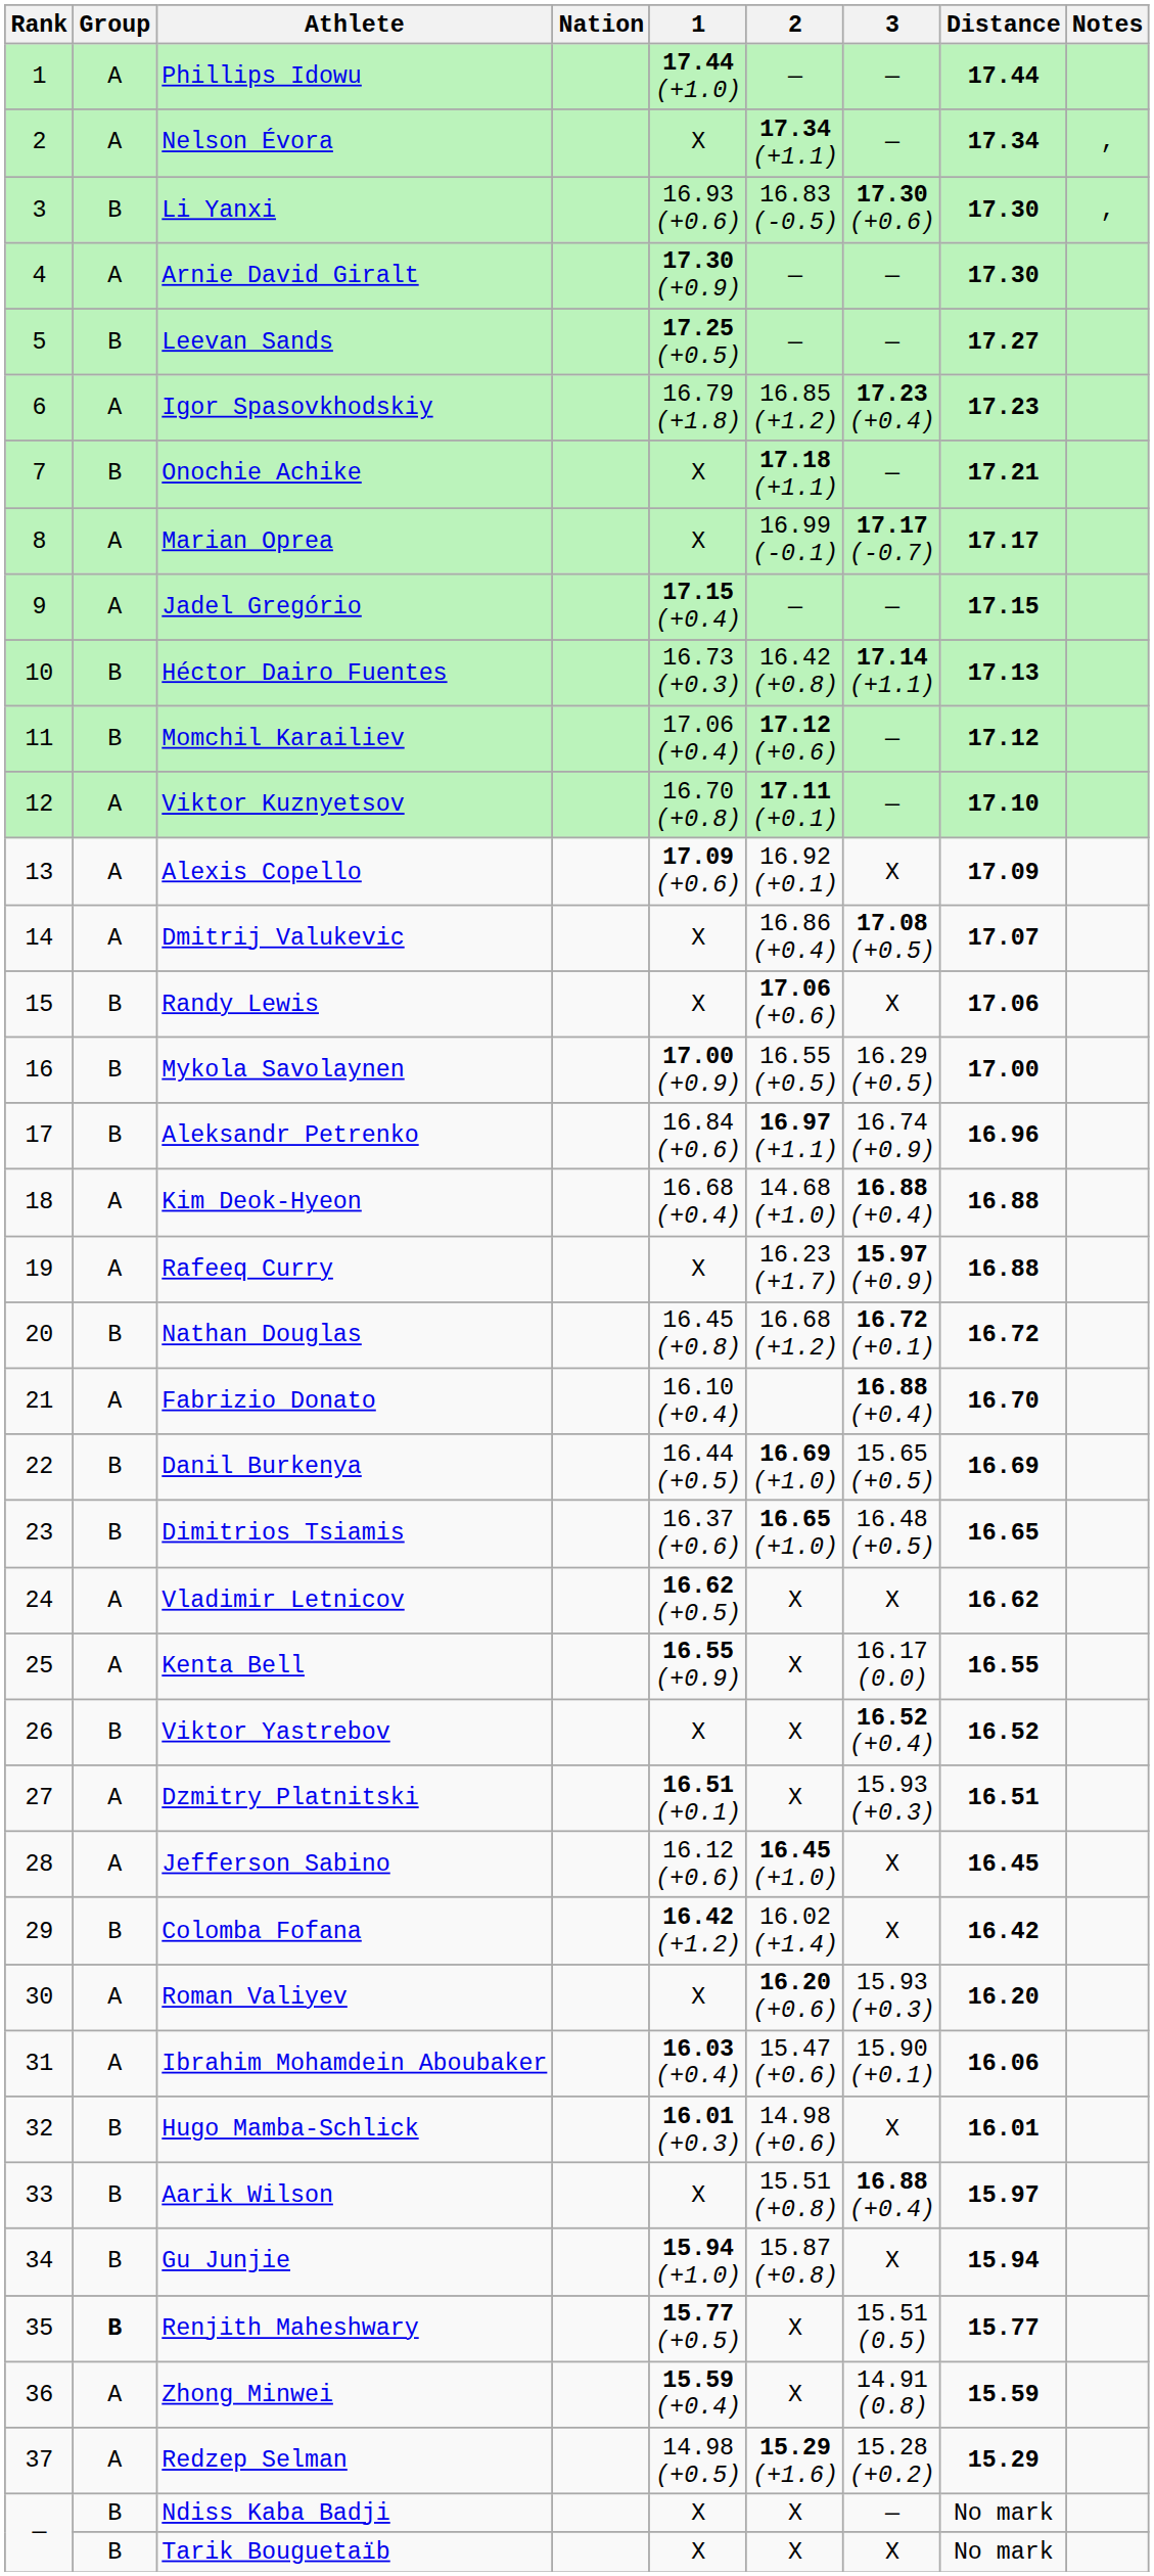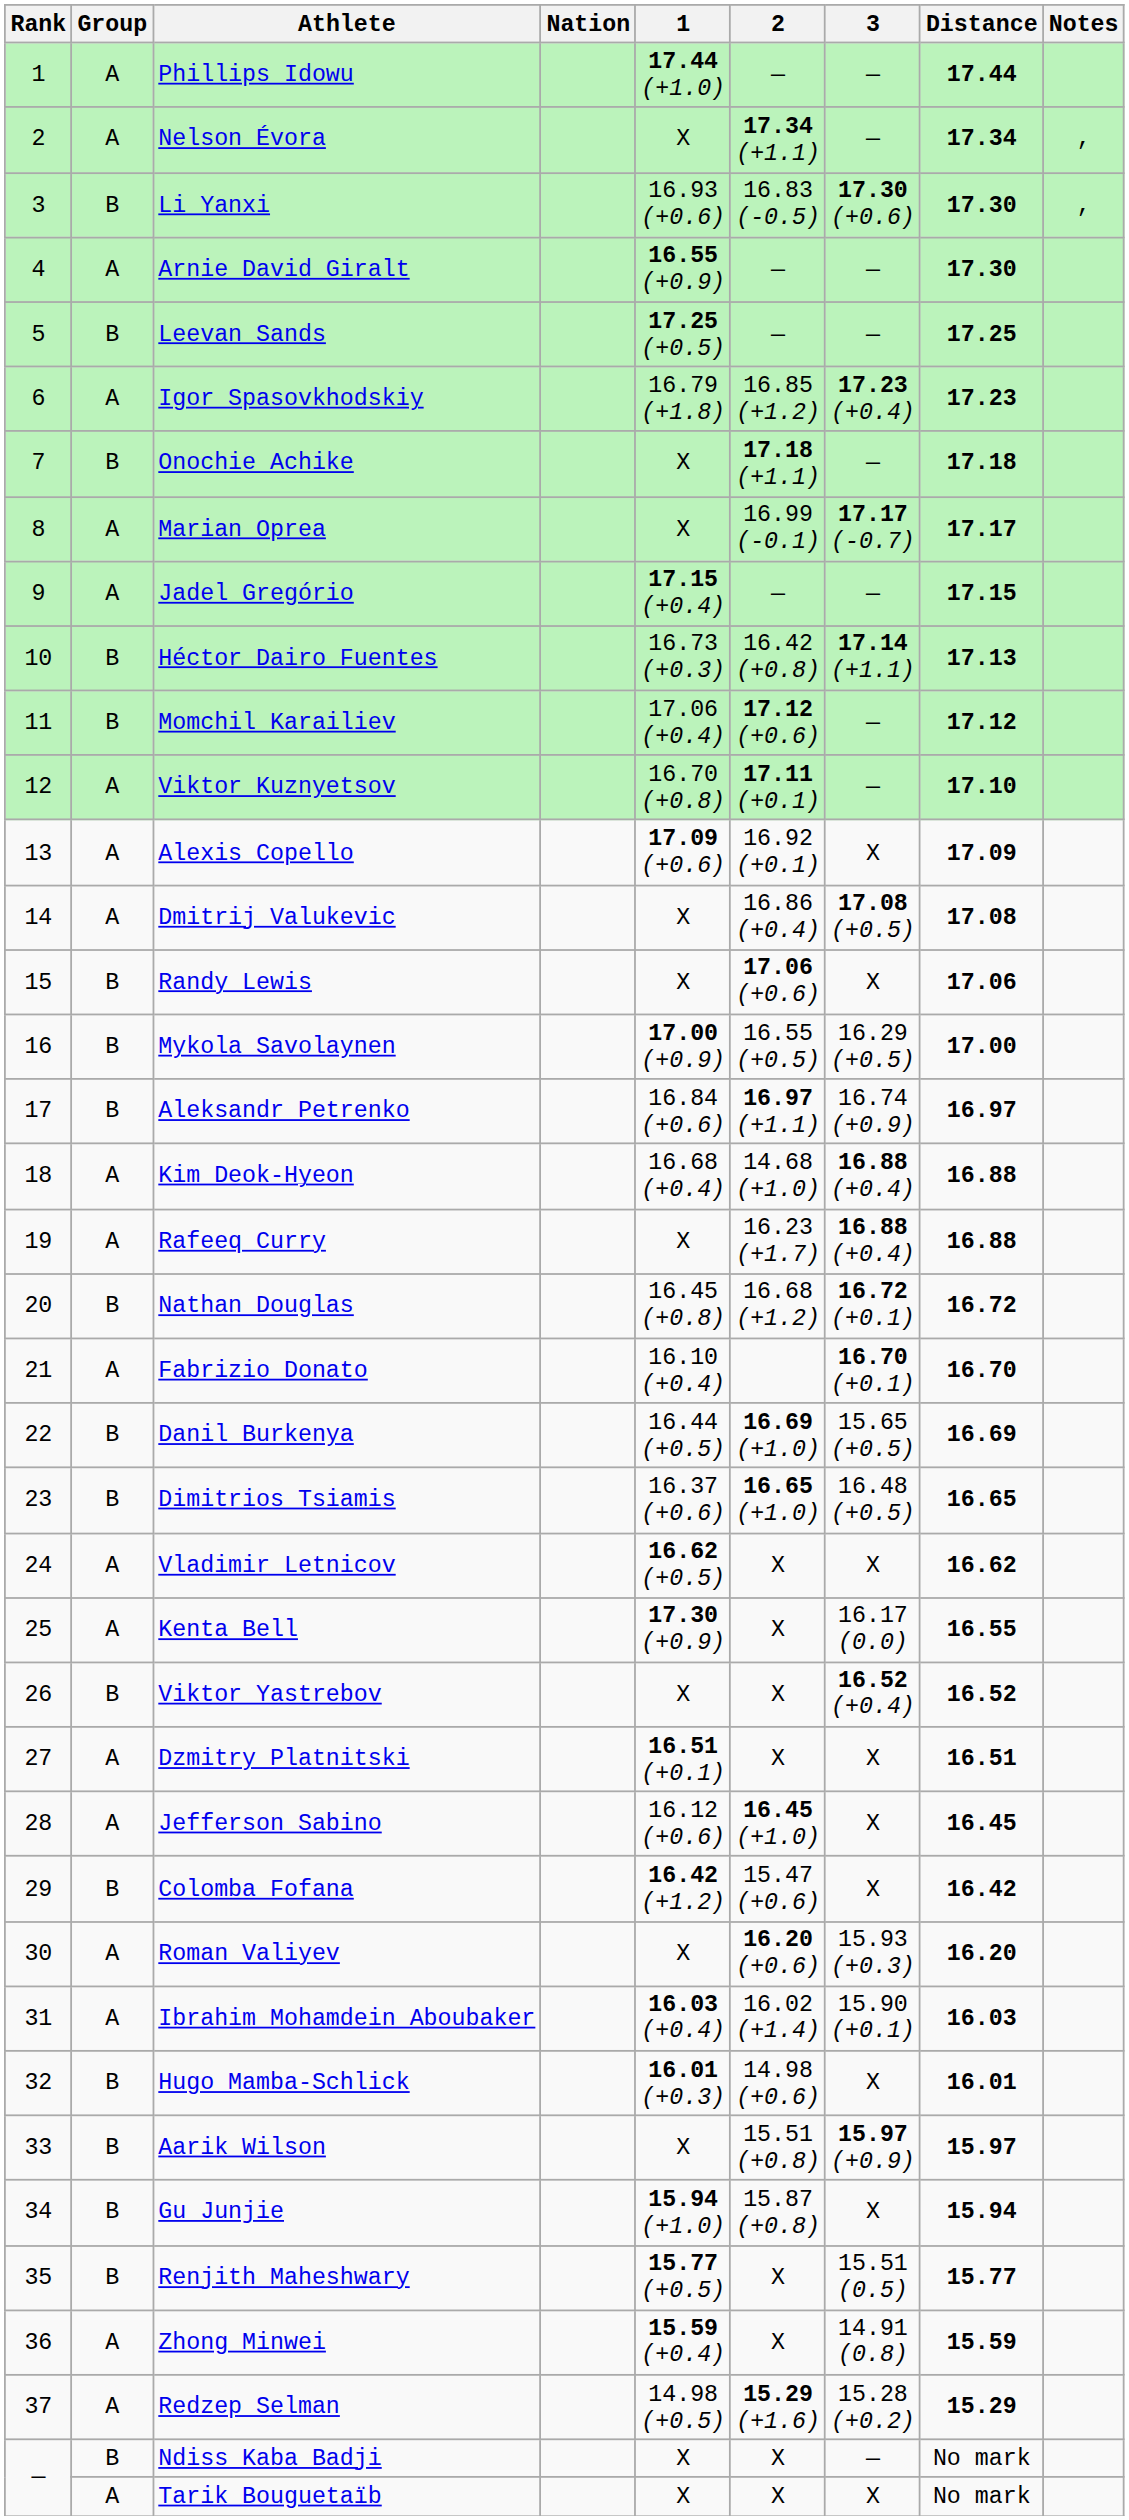 <table class="wikitable sortable" style="text-align:center">
 <tr>
 <th>Rank</th>
 <th>Group</th>
 <th>Athlete</th>
 <th>Nation</th>
 <th>1</th>
 <th>2</th>
 <th>3</th>
 <th>Distance</th>
 <th>Notes</th>
 </tr>
 <tr bgcolor=bbf3bb>
 <td>1</td>
 <td>A</td>
 <td align="left"><a href='#'>Phillips Idowu</a></td>
 <td align="left"></td>
 <td><strong>17.44</strong> <br><em>(+1.0)</em></td>
 <td data-sort-value=1.00>—</td>
 <td data-sort-value=1.00>—</td>
 <td><strong>17.44</strong></td>
 <td></td>
 </tr>
 <tr bgcolor=bbf3bb>
 <td>2</td>
 <td>A</td>
 <td align="left"><a href='#'>Nelson Évora</a></td>
 <td align="left"></td>
 <td data-sort-value=1.00>X</td>
 <td><strong>17.34</strong> <br><em>(+1.1)</em></td>
 <td data-sort-value=1.00>—</td>
 <td><strong>17.34</strong></td>
 <td>, </td>
 </tr>
 <tr bgcolor=bbf3bb>
 <td>3</td>
 <td>B</td>
 <td align="left"><a href='#'>Li Yanxi</a></td>
 <td align="left"></td>
 <td>16.93 <br><em>(+0.6)</em></td>
 <td>16.83<br><em>(-0.5)</em></td>
 <td><strong>17.30</strong> <br><em>(+0.6)</em></td>
 <td><strong>17.30</strong></td>
 <td>, </td>
 </tr>
 <tr bgcolor=bbf3bb>
 <td>4</td>
 <td>A</td>
 <td align="left"><a href='#'>Arnie David Giralt</a></td>
 <td align="left"></td>
-<td><strong>17.30</strong> <br><em>(+0.9)</em></td>
+<td><strong>16.55</strong> <br><em>(+0.9)</em></td>
 <td data-sort-value=1.00>—</td>
 <td data-sort-value=1.00>—</td>
 <td><strong>17.30</strong></td>
 <td></td>
 </tr>
 <tr bgcolor=bbf3bb>
 <td>5</td>
 <td>B</td>
 <td align="left"><a href='#'>Leevan Sands</a></td>
 <td align="left"></td>
 <td><strong>17.25</strong> <br><em>(+0.5)</em></td>
 <td data-sort-value=1.00>—</td>
 <td data-sort-value=1.00>—</td>
-<td><strong>17.27</strong></td>
+<td><strong>17.25</strong></td>
 <td></td>
 </tr>
 <tr bgcolor=bbf3bb>
 <td>6</td>
 <td>A</td>
 <td align="left"><a href='#'>Igor Spasovkhodskiy</a></td>
 <td align="left"></td>
 <td>16.79 <br><em>(+1.8)</em></td>
 <td>16.85<br><em>(+1.2)</em></td>
 <td><strong>17.23</strong> <br><em>(+0.4)</em></td>
 <td><strong>17.23</strong></td>
 <td></td>
 </tr>
 <tr bgcolor=bbf3bb>
 <td>7</td>
 <td>B</td>
 <td align="left"><a href='#'>Onochie Achike</a></td>
 <td align="left"></td>
 <td data-sort-value=1.00>X</td>
 <td><strong>17.18</strong> <br><em>(+1.1)</em></td>
 <td data-sort-value=1.00>—</td>
-<td><strong>17.21</strong></td>
+<td><strong>17.18</strong></td>
 <td></td>
 </tr>
 <tr bgcolor=bbf3bb>
 <td>8</td>
 <td>A</td>
 <td align="left"><a href='#'>Marian Oprea</a></td>
 <td align="left"></td>
 <td data-sort-value=1.00>X</td>
 <td>16.99<br><em>(-0.1)</em></td>
 <td><strong>17.17</strong> <br><em>(-0.7)</em></td>
 <td><strong>17.17</strong></td>
 <td></td>
 </tr>
 <tr bgcolor=bbf3bb>
 <td>9</td>
 <td>A</td>
 <td align="left"><a href='#'>Jadel Gregório</a></td>
 <td align="left"></td>
 <td><strong>17.15</strong> <br><em>(+0.4)</em></td>
 <td data-sort-value=1.00>—</td>
 <td data-sort-value=1.00>—</td>
 <td><strong>17.15</strong></td>
 <td></td>
 </tr>
 <tr bgcolor=bbf3bb>
 <td>10</td>
 <td>B</td>
 <td align="left"><a href='#'>Héctor Dairo Fuentes</a></td>
 <td align="left"></td>
 <td>16.73 <br><em>(+0.3)</em></td>
 <td>16.42<br><em>(+0.8)</em></td>
 <td><strong>17.14</strong> <br><em>(+1.1)</em></td>
 <td><strong>17.13</strong></td>
 <td></td>
 </tr>
 <tr bgcolor=bbf3bb>
 <td>11</td>
 <td>B</td>
 <td align="left"><a href='#'>Momchil Karailiev</a></td>
 <td align="left"></td>
 <td>17.06 <br><em>(+0.4)</em></td>
 <td><strong>17.12</strong><br><em>(+0.6)</em></td>
 <td data-sort-value=1.00>—</td>
 <td><strong>17.12</strong></td>
 <td></td>
 </tr>
 <tr bgcolor=bbf3bb>
 <td>12</td>
 <td>A</td>
 <td align="left"><a href='#'>Viktor Kuznyetsov</a></td>
 <td align="left"></td>
 <td>16.70 <br><em>(+0.8)</em></td>
 <td><strong>17.11</strong><br><em>(+0.1)</em></td>
 <td data-sort-value=1.00>—</td>
 <td><strong>17.10</strong></td>
 <td></td>
 </tr>
 <tr>
 <td>13</td>
 <td>A</td>
 <td align="left"><a href='#'>Alexis Copello</a></td>
 <td align="left"></td>
 <td><strong>17.09</strong> <br><em>(+0.6)</em></td>
 <td>16.92 <br><em>(+0.1)</em></td>
 <td data-sort-value=1.00>X</td>
 <td><strong>17.09</strong></td>
 <td></td>
 </tr>
 <tr>
 <td>14</td>
 <td>A</td>
 <td align="left"><a href='#'>Dmitrij Valukevic</a></td>
 <td align="left"></td>
 <td data-sort-value=1.00>X</td>
 <td>16.86<br><em>(+0.4)</em></td>
 <td><strong>17.08</strong> <br><em>(+0.5)</em></td>
-<td><strong>17.07</strong></td>
+<td><strong>17.08</strong></td>
 <td></td>
 </tr>
 <tr>
 <td>15</td>
 <td>B</td>
 <td align="left"><a href='#'>Randy Lewis</a></td>
 <td align="left"></td>
 <td data-sort-value=1.00>X</td>
 <td><strong>17.06</strong><br><em>(+0.6)</em></td>
 <td data-sort-value=1.00>X</td>
 <td><strong>17.06</strong></td>
 <td></td>
 </tr>
 <tr>
 <td>16</td>
 <td>B</td>
 <td align="left"><a href='#'>Mykola Savolaynen</a></td>
 <td align="left"></td>
 <td><strong>17.00</strong> <br><em>(+0.9)</em></td>
 <td>16.55<br><em>(+0.5)</em></td>
 <td>16.29<br><em>(+0.5)</em></td>
 <td><strong>17.00</strong></td>
 <td></td>
 </tr>
 <tr>
 <td>17</td>
 <td>B</td>
 <td align="left"><a href='#'>Aleksandr Petrenko</a></td>
 <td align="left"></td>
 <td>16.84 <br><em>(+0.6)</em></td>
 <td><strong>16.97</strong><br><em>(+1.1)</em></td>
 <td>16.74<br><em>(+0.9)</em></td>
-<td><strong>16.96</strong></td>
+<td><strong>16.97</strong></td>
 <td></td>
 </tr>
 <tr>
 <td>18</td>
 <td>A</td>
 <td align="left"><a href='#'>Kim Deok-Hyeon</a></td>
 <td align="left"></td>
 <td>16.68 <br><em>(+0.4)</em></td>
 <td>14.68<br><em>(+1.0)</em></td>
 <td><strong>16.88</strong><br><em>(+0.4)</em></td>
 <td><strong>16.88</strong></td>
 <td></td>
 </tr>
 <tr>
 <td>19</td>
 <td>A</td>
 <td align="left"><a href='#'>Rafeeq Curry</a></td>
 <td align="left"></td>
 <td data-sort-value=1.00>X</td>
 <td>16.23<br><em>(+1.7)</em></td>
-<td><strong>15.97</strong> <br><em>(+0.9)</em></td>
+<td><strong>16.88</strong> <br><em>(+0.4)</em></td>
 <td><strong>16.88</strong></td>
 <td></td>
 </tr>
 <tr>
 <td>20</td>
 <td>B</td>
 <td align="left"><a href='#'>Nathan Douglas</a></td>
 <td align="left"></td>
 <td>16.45 <br><em>(+0.8)</em></td>
 <td>16.68<br><em>(+1.2)</em></td>
 <td><strong>16.72</strong><br><em>(+0.1)</em></td>
 <td><strong>16.72</strong></td>
 <td></td>
 </tr>
 <tr>
 <td>21</td>
 <td>A</td>
 <td align="left"><a href='#'>Fabrizio Donato</a></td>
 <td align="left"></td>
 <td>16.10 <br><em>(+0.4)</em></td>
 <td></td>
-<td><strong>16.88</strong> <br><em>(+0.4)</em></td>
+<td><strong>16.70</strong><br><em>(+0.1)</em></td>
 <td><strong>16.70</strong></td>
 <td></td>
 </tr>
 <tr>
 <td>22</td>
 <td>B</td>
 <td align="left"><a href='#'>Danil Burkenya</a></td>
 <td align="left"></td>
 <td>16.44 <br><em>(+0.5)</em></td>
 <td><strong>16.69</strong><br><em>(+1.0)</em></td>
 <td>15.65<br><em>(+0.5)</em></td>
 <td><strong>16.69</strong></td>
 <td></td>
 </tr>
 <tr>
 <td>23</td>
 <td>B</td>
 <td align="left"><a href='#'>Dimitrios Tsiamis</a></td>
 <td align="left"></td>
 <td>16.37 <br><em>(+0.6)</em></td>
 <td><strong>16.65</strong><br><em>(+1.0)</em></td>
 <td>16.48<br><em>(+0.5)</em></td>
 <td><strong>16.65</strong></td>
 <td></td>
 </tr>
 <tr>
 <td>24</td>
 <td>A</td>
 <td align="left"><a href='#'>Vladimir Letnicov</a></td>
 <td align="left"></td>
 <td><strong>16.62</strong> <br><em>(+0.5)</em></td>
 <td data-sort-value=1.00>X</td>
 <td data-sort-value=1.00>X</td>
 <td><strong>16.62</strong></td>
 <td></td>
 </tr>
 <tr>
 <td>25</td>
 <td>A</td>
 <td align="left"><a href='#'>Kenta Bell</a></td>
 <td align="left"></td>
-<td><strong>16.55</strong> <br><em>(+0.9)</em></td>
+<td><strong>17.30</strong> <br><em>(+0.9)</em></td>
 <td data-sort-value=1.00>X</td>
 <td>16.17<br><em>(0.0)</em></td>
 <td><strong>16.55</strong></td>
 <td></td>
 </tr>
 <tr>
 <td>26</td>
 <td>B</td>
 <td align="left"><a href='#'>Viktor Yastrebov</a></td>
 <td align="left"></td>
 <td data-sort-value=1.00>X</td>
 <td data-sort-value=1.00>X</td>
 <td><strong>16.52</strong> <br><em>(+0.4)</em></td>
 <td><strong>16.52</strong></td>
 <td></td>
 </tr>
 <tr>
 <td>27</td>
 <td>A</td>
 <td align="left"><a href='#'>Dzmitry Platnitski</a></td>
 <td align="left"></td>
 <td><strong>16.51</strong> <br><em>(+0.1)</em></td>
 <td data-sort-value=1.00>X</td>
-<td>15.93 <br><em>(+0.3)</em></td>
+<td data-sort-value=1.00>X</td>
 <td><strong>16.51</strong></td>
 <td></td>
 </tr>
 <tr>
 <td>28</td>
 <td>A</td>
 <td align="left"><a href='#'>Jefferson Sabino</a></td>
 <td align="left"></td>
 <td>16.12 <br><em>(+0.6)</em></td>
 <td><strong>16.45</strong> <br><em>(+1.0)</em></td>
 <td data-sort-value=1.00>X</td>
 <td><strong>16.45</strong></td>
 <td></td>
 </tr>
 <tr>
 <td>29</td>
 <td>B</td>
 <td align="left"><a href='#'>Colomba Fofana</a></td>
 <td align="left"></td>
 <td><strong>16.42</strong> <br><em>(+1.2)</em></td>
-<td>16.02 <br><em>(+1.4)</em></td>
+<td>15.47<br><em>(+0.6)</em></td>
 <td data-sort-value=1.00>X</td>
 <td><strong>16.42</strong></td>
 <td></td>
 </tr>
 <tr>
 <td>30</td>
 <td>A</td>
 <td align="left"><a href='#'>Roman Valiyev</a></td>
 <td align="left"></td>
 <td data-sort-value=1.00>X</td>
 <td><strong>16.20</strong><br><em>(+0.6)</em></td>
 <td>15.93 <br><em>(+0.3)</em></td>
 <td><strong>16.20</strong></td>
 <td></td>
 </tr>
 <tr>
 <td>31</td>
 <td>A</td>
 <td align="left"><a href='#'>Ibrahim Mohamdein Aboubaker</a></td>
 <td align="left"></td>
 <td><strong>16.03</strong> <br><em>(+0.4)</em></td>
-<td>15.47<br><em>(+0.6)</em></td>
+<td>16.02 <br><em>(+1.4)</em></td>
 <td>15.90<br><em>(+0.1)</em></td>
-<td><strong>16.06</strong></td>
+<td><strong>16.03</strong></td>
 <td></td>
 </tr>
 <tr>
 <td>32</td>
 <td>B</td>
 <td align="left"><a href='#'>Hugo Mamba-Schlick</a></td>
 <td align="left"></td>
 <td><strong>16.01</strong> <br><em>(+0.3)</em></td>
 <td>14.98<br><em>(+0.6)</em></td>
 <td data-sort-value=1.00>X</td>
 <td><strong>16.01</strong></td>
 <td></td>
 </tr>
 <tr>
 <td>33</td>
 <td>B</td>
 <td align="left"><a href='#'>Aarik Wilson</a></td>
 <td align="left"></td>
 <td data-sort-value=1.00>X</td>
 <td>15.51<br><em>(+0.8)</em></td>
-<td><strong>16.88</strong> <br><em>(+0.4)</em></td>
+<td><strong>15.97</strong> <br><em>(+0.9)</em></td>
 <td><strong>15.97</strong></td>
 <td></td>
 </tr>
 <tr>
 <td>34</td>
 <td>B</td>
 <td align="left"><a href='#'>Gu Junjie</a></td>
 <td align="left"></td>
 <td><strong>15.94</strong> <br><em>(+1.0)</em></td>
 <td>15.87<br><em>(+0.8)</em></td>
 <td data-sort-value=1.00>X</td>
 <td><strong>15.94</strong></td>
 <td></td>
 </tr>
 <tr>
 <td>35</td>
-<td><strong>B</strong></td>
+<td>B</td>
 <td align="left"><a href='#'>Renjith Maheshwary</a></td>
 <td align="left"></td>
 <td><strong>15.77</strong> <br><em>(+0.5)</em></td>
 <td data-sort-value=1.00>X</td>
 <td>15.51<br><em>(0.5)</em></td>
 <td><strong>15.77</strong></td>
 <td></td>
 </tr>
 <tr>
 <td>36</td>
 <td>A</td>
 <td align="left"><a href='#'>Zhong Minwei</a></td>
 <td align="left"></td>
 <td><strong>15.59</strong> <br><em>(+0.4)</em></td>
 <td data-sort-value=1.00>X</td>
 <td>14.91<br><em>(0.8)</em></td>
 <td><strong>15.59</strong></td>
 <td></td>
 </tr>
 <tr>
 <td>37</td>
 <td>A</td>
 <td align="left"><a href='#'>Redzep Selman</a></td>
 <td align="left"></td>
 <td>14.98 <br><em>(+0.5)</em></td>
 <td><strong>15.29</strong> <br><em>(+1.6)</em></td>
 <td>15.28<br><em>(+0.2)</em></td>
 <td><strong>15.29</strong></td>
 <td></td>
 </tr>
 <tr>
 <td rowspan=2 data-sort-value=38>—</td>
 <td>B</td>
 <td align="left"><a href='#'>Ndiss Kaba Badji</a></td>
 <td align="left"></td>
 <td data-sort-value=1.00>X</td>
 <td data-sort-value=1.00>X</td>
 <td data-sort-value=1.00>—</td>
 <td data-sort-value=1.00>No mark</td>
 <td></td>
 </tr>
 <tr>
-<td>B</td>
+<td>A</td>
 <td align="left"><a href='#'>Tarik Bouguetaïb</a></td>
 <td align="left"></td>
 <td data-sort-value=1.00>X</td>
 <td data-sort-value=1.00>X</td>
 <td data-sort-value=1.00>X</td>
 <td data-sort-value=1.00>No mark</td>
 <td></td>
 </tr>
 </table>
